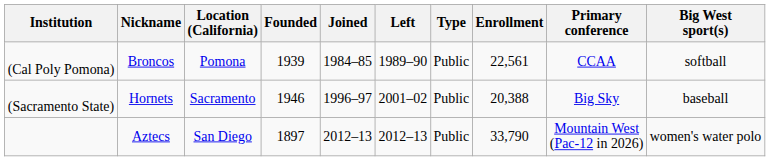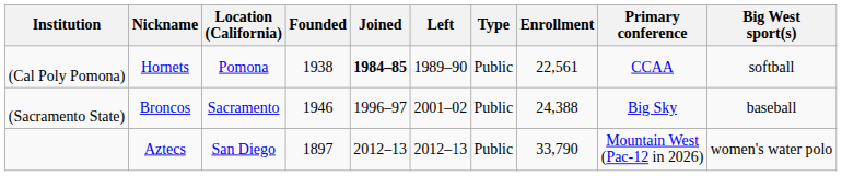 <table class="wikitable sortable" style="text-align: center">
 <tr>
 <th>Institution</th>
 <th>Nickname</th>
 <th>Location<br>(California)</th>
 <th>Founded</th>
 <th>Joined</th>
 <th>Left</th>
 <th>Type</th>
 <th>Enrollment</th>
 <th>Primary<br>conference</th>
 <th>Big West<br>sport(s)</th>
 </tr>
 <tr>
 <td><br>(Cal Poly Pomona)</td>
-<td><a href='#'>Broncos</a></td>
+<td><a href='#'>Hornets</a></td>
 <td><a href='#'>Pomona</a></td>
-<td>1939</td>
-<td>1984–85</td>
+<td>1938</td>
+<td><strong>1984–85</strong></td>
 <td>1989–90</td>
 <td>Public</td>
 <td>22,561</td>
 <td><a href='#'>CCAA</a></td>
 <td>softball</td>
 </tr>
 <tr>
 <td><br>(Sacramento State)</td>
-<td><a href='#'>Hornets</a></td>
+<td><a href='#'>Broncos</a></td>
 <td><a href='#'>Sacramento</a></td>
 <td>1946</td>
 <td>1996–97</td>
 <td>2001–02</td>
 <td>Public</td>
-<td>20,388</td>
+<td>24,388</td>
 <td><a href='#'>Big Sky</a></td>
 <td>baseball</td>
 </tr>
 <tr>
 <td></td>
 <td><a href='#'>Aztecs</a></td>
 <td><a href='#'>San Diego</a></td>
 <td>1897</td>
 <td>2012–13</td>
 <td>2012–13</td>
 <td>Public</td>
 <td>33,790</td>
 <td><a href='#'>Mountain West</a><br>(<a href='#'>Pac-12</a> in 2026)</td>
 <td>women's water polo</td>
 </tr>
 </table>
